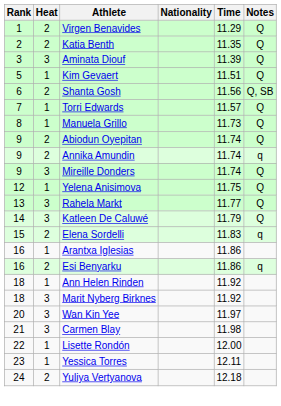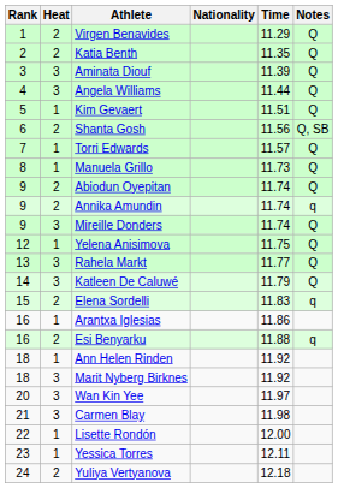 <table class="wikitable sortable" style="text-align:center;font-size:95%">
 <tr>
 <th>Rank</th>
 <th>Heat</th>
 <th>Athlete</th>
 <th>Nationality</th>
 <th>Time</th>
 <th>Notes</th>
 </tr>
 <tr bgcolor=ccffcc>
 <td>1</td>
 <td>2</td>
 <td align="left"><a href='#'>Virgen Benavides</a></td>
 <td align=left></td>
 <td>11.29</td>
 <td>Q</td>
 </tr>
 <tr bgcolor=ccffcc>
 <td>2</td>
 <td>2</td>
 <td align="left"><a href='#'>Katia Benth</a></td>
 <td align=left></td>
 <td>11.35</td>
 <td>Q</td>
 </tr>
 <tr bgcolor=ccffcc>
 <td>3</td>
 <td>3</td>
 <td align="left"><a href='#'>Aminata Diouf</a></td>
 <td align=left></td>
 <td>11.39</td>
+<td>Q</td>
+</tr>
+<tr bgcolor=ccffcc>
+<td>4</td>
+<td>3</td>
+<td align="left"><a href='#'>Angela Williams</a></td>
+<td align=left></td>
+<td>11.44</td>
 <td>Q</td>
 </tr>
 <tr bgcolor=ccffcc>
 <td>5</td>
 <td>1</td>
 <td align="left"><a href='#'>Kim Gevaert</a></td>
 <td align=left></td>
 <td>11.51</td>
 <td>Q</td>
 </tr>
 <tr bgcolor=ccffcc>
 <td>6</td>
 <td>2</td>
 <td align="left"><a href='#'>Shanta Gosh</a></td>
 <td align=left></td>
 <td>11.56</td>
 <td>Q, SB</td>
 </tr>
 <tr bgcolor=ccffcc>
 <td>7</td>
 <td>1</td>
 <td align="left"><a href='#'>Torri Edwards</a></td>
 <td align=left></td>
 <td>11.57</td>
 <td>Q</td>
 </tr>
 <tr bgcolor=ccffcc>
 <td>8</td>
 <td>1</td>
 <td align="left"><a href='#'>Manuela Grillo</a></td>
 <td align=left></td>
 <td>11.73</td>
 <td>Q</td>
 </tr>
 <tr bgcolor=ccffcc>
 <td>9</td>
 <td>2</td>
 <td align="left"><a href='#'>Abiodun Oyepitan</a></td>
 <td align=left></td>
 <td>11.74</td>
 <td>Q</td>
 </tr>
 <tr bgcolor=ddffdd>
 <td>9</td>
 <td>2</td>
 <td align="left"><a href='#'>Annika Amundin</a></td>
 <td align=left></td>
 <td>11.74</td>
 <td>q</td>
 </tr>
 <tr bgcolor=ccffcc>
 <td>9</td>
 <td>3</td>
 <td align="left"><a href='#'>Mireille Donders</a></td>
 <td align=left></td>
 <td>11.74</td>
 <td>Q</td>
 </tr>
 <tr bgcolor=ccffcc>
 <td>12</td>
 <td>1</td>
 <td align="left"><a href='#'>Yelena Anisimova</a></td>
 <td align=left></td>
 <td>11.75</td>
 <td>Q</td>
 </tr>
 <tr bgcolor=ccffcc>
 <td>13</td>
 <td>3</td>
 <td align="left"><a href='#'>Rahela Markt</a></td>
 <td align=left></td>
 <td>11.77</td>
 <td>Q</td>
 </tr>
 <tr bgcolor=ddffdd>
 <td>14</td>
 <td>3</td>
 <td align="left"><a href='#'>Katleen De Caluwé</a></td>
 <td align=left></td>
 <td>11.79</td>
 <td>Q</td>
 </tr>
 <tr bgcolor=ddffdd>
 <td>15</td>
 <td>2</td>
 <td align="left"><a href='#'>Elena Sordelli</a></td>
 <td align=left></td>
 <td>11.83</td>
 <td>q</td>
 </tr>
 <tr>
 <td>16</td>
 <td>1</td>
 <td align="left"><a href='#'>Arantxa Iglesias</a></td>
 <td align=left></td>
 <td>11.86</td>
 <td></td>
 </tr>
 <tr bgcolor=ddffdd>
 <td>16</td>
 <td>2</td>
 <td align="left"><a href='#'>Esi Benyarku</a></td>
 <td align=left></td>
-<td>11.86</td>
+<td>11.88</td>
 <td>q</td>
 </tr>
 <tr>
 <td>18</td>
 <td>1</td>
 <td align="left"><a href='#'>Ann Helen Rinden</a></td>
 <td align=left></td>
 <td>11.92</td>
 <td></td>
 </tr>
 <tr>
 <td>18</td>
 <td>3</td>
 <td align="left"><a href='#'>Marit Nyberg Birknes</a></td>
 <td align=left></td>
 <td>11.92</td>
 <td></td>
 </tr>
 <tr>
 <td>20</td>
 <td>3</td>
 <td align="left"><a href='#'>Wan Kin Yee</a></td>
 <td align=left></td>
 <td>11.97</td>
 <td></td>
 </tr>
 <tr>
 <td>21</td>
 <td>3</td>
 <td align="left"><a href='#'>Carmen Blay</a></td>
 <td align=left></td>
 <td>11.98</td>
 <td></td>
 </tr>
 <tr>
 <td>22</td>
 <td>1</td>
 <td align="left"><a href='#'>Lisette Rondón</a></td>
 <td align=left></td>
 <td>12.00</td>
 <td></td>
 </tr>
 <tr>
 <td>23</td>
 <td>1</td>
 <td align="left"><a href='#'>Yessica Torres</a></td>
 <td align=left></td>
 <td>12.11</td>
 <td></td>
 </tr>
 <tr>
 <td>24</td>
 <td>2</td>
 <td align="left"><a href='#'>Yuliya Vertyanova</a></td>
 <td align=left></td>
 <td>12.18</td>
 <td></td>
 </tr>
 </table>
